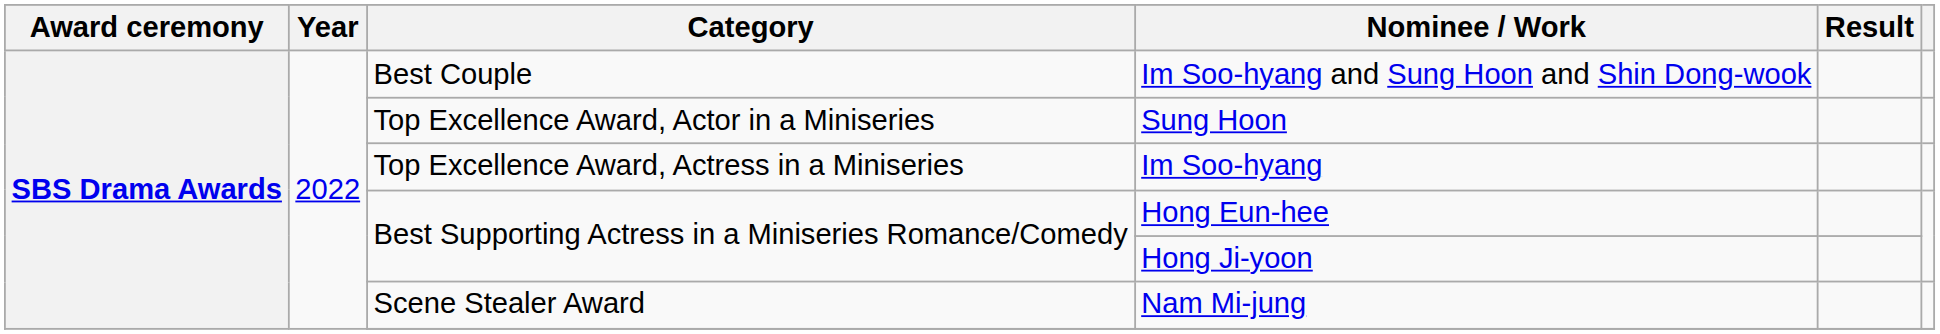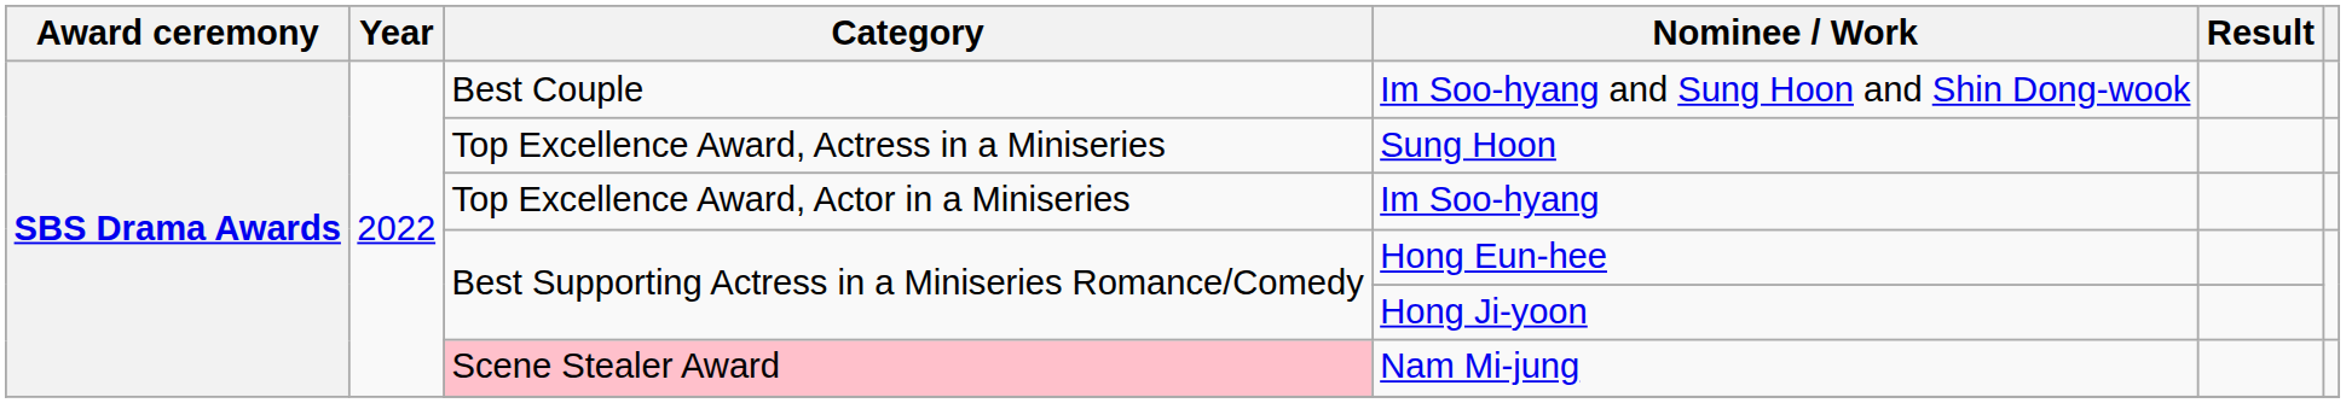 <table class="wikitable plainrowheaders sortable">
 <tr>
 <th scope="col">Award ceremony</th>
 <th scope="col">Year</th>
 <th scope="col">Category </th>
 <th scope="col">Nominee / Work</th>
 <th scope="col">Result</th>
 <th scope="col" class="unsortable"></th>
 </tr>
 <tr>
 <th scope="row" rowspan="7"><a href='#'>SBS Drama Awards</a></th>
 <td rowspan="7" style="text-align:center"><a href='#'>2022</a></td>
 <td>Best Couple</td>
 <td><a href='#'>Im Soo-hyang</a> and <a href='#'>Sung Hoon</a> and <a href='#'>Shin Dong-wook</a></td>
 <td></td>
 <td style="text-align:center"></td>
 </tr>
 <tr>
-<td>Top Excellence Award, Actor in a Miniseries</td>
+<td>Top Excellence Award, Actress in a Miniseries</td>
 <td><a href='#'>Sung Hoon</a></td>
 <td></td>
 <td style="text-align:center"></td>
 </tr>
 <tr>
-<td>Top Excellence Award, Actress in a Miniseries</td>
+<td>Top Excellence Award, Actor in a Miniseries</td>
 <td><a href='#'>Im Soo-hyang</a></td>
 <td></td>
 <td style="text-align:center"></td>
 </tr>
 <tr>
 <td rowspan=2>Best Supporting Actress in a Miniseries Romance/Comedy</td>
 <td><a href='#'>Hong Eun-hee</a></td>
 <td></td>
 <td style="text-align:center" rowspan=2></td>
 </tr>
 <tr>
 <td><a href='#'>Hong Ji-yoon</a></td>
 <td></td>
 </tr>
 <tr>
-<td>Scene Stealer Award</td>
+<td style="background: pink;">Scene Stealer Award</td>
 <td><a href='#'>Nam Mi-jung</a></td>
 <td></td>
 <td style="text-align:center"></td>
 </tr>
 <tr>
 </tr>
 </table>
